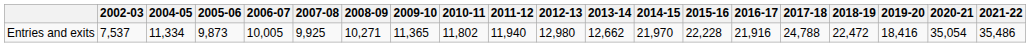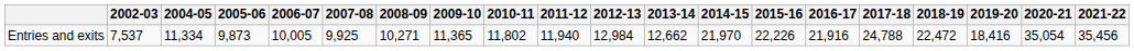 <table class="wikitable">
 <tr>
 <th></th>
 <th>2002-03</th>
 <th>2004-05</th>
 <th>2005-06</th>
 <th>2006-07</th>
 <th>2007-08</th>
 <th>2008-09</th>
 <th>2009-10</th>
 <th>2010-11</th>
 <th>2011-12</th>
 <th>2012-13</th>
 <th>2013-14</th>
 <th>2014-15</th>
 <th>2015-16</th>
 <th>2016-17</th>
 <th>2017-18</th>
 <th>2018-19</th>
 <th>2019-20</th>
 <th>2020-21</th>
 <th>2021-22</th>
 </tr>
 <tr>
 <td>Entries and exits</td>
 <td>7,537</td>
 <td>11,334</td>
 <td>9,873</td>
 <td>10,005</td>
 <td>9,925</td>
 <td>10,271</td>
 <td>11,365</td>
 <td>11,802</td>
 <td>11,940</td>
-<td>12,980</td>
+<td>12,984</td>
 <td>12,662</td>
 <td>21,970</td>
-<td>22,228</td>
+<td>22,226</td>
 <td>21,916</td>
 <td>24,788</td>
 <td>22,472</td>
 <td>18,416</td>
 <td>35,054</td>
-<td>35,486</td>
+<td>35,456</td>
 </tr>
 </table>
